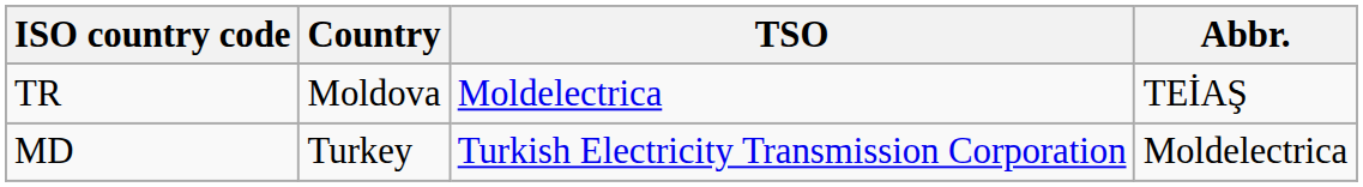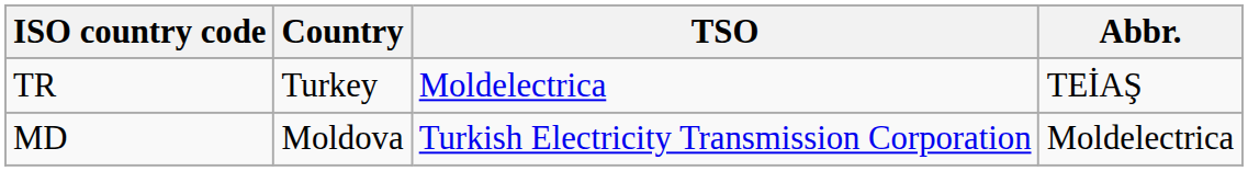 <table class="wikitable sortable">
 <tr>
 <th>ISO country code</th>
 <th>Country</th>
 <th>TSO</th>
 <th>Abbr.</th>
 </tr>
 <tr>
 <td>TR</td>
-<td>Moldova</td>
+<td>Turkey</td>
 <td><a href='#'>Moldelectrica</a></td>
 <td>TEİAŞ</td>
 </tr>
 <tr>
 <td>MD</td>
-<td>Turkey</td>
+<td>Moldova</td>
 <td><a href='#'>Turkish Electricity Transmission Corporation</a></td>
 <td>Moldelectrica</td>
 </tr>
 </table>
